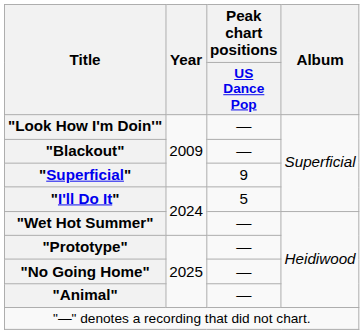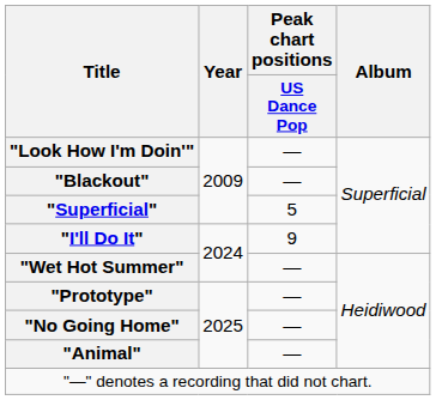 <table class="wikitable plainrowheaders" style="text-align:center;" border="1">
 <tr>
 <th scope="col" rowspan="2">Title</th>
 <th scope="col" rowspan="2">Year</th>
 <th scope="col" colspan="1">Peak chart positions</th>
 <th scope="col" rowspan="2">Album</th>
 </tr>
 <tr>
 <th scope="col" style="width:2.5em;font-size:90%;"><a href='#'>US<br>Dance<br>Pop</a><br></th>
 </tr>
 <tr>
 <th scope="row">"Look How I'm Doin'"</th>
 <td rowspan="3">2009</td>
 <td>—</td>
 <td rowspan="4"><em>Superficial</em></td>
 </tr>
 <tr>
 <th scope="row">"Blackout"</th>
 <td>—</td>
 </tr>
 <tr>
 <th scope="row">"<a href='#'>Superficial</a>"</th>
-<td>9</td>
+<td>5</td>
 </tr>
 <tr>
 <th scope="row">"<a href='#'>I'll Do It</a>"<br></th>
 <td rowspan="2">2024</td>
-<td>5</td>
+<td>9</td>
 </tr>
 <tr>
 <th scope="row">"Wet Hot Summer"</th>
 <td>—</td>
 <td rowspan="4"><em>Heidiwood</em></td>
 </tr>
 <tr>
 <th scope="row">"Prototype"</th>
 <td rowspan="3">2025</td>
 <td>—</td>
 </tr>
 <tr>
 <th scope="row">"No Going Home"</th>
 <td>—</td>
 </tr>
 <tr>
 <th scope="row">"Animal"</th>
 <td>—</td>
 </tr>
 <tr>
 <td colspan="4" style="font-size:90%;">"—" denotes a recording that did not chart.</td>
 </tr>
 </table>
